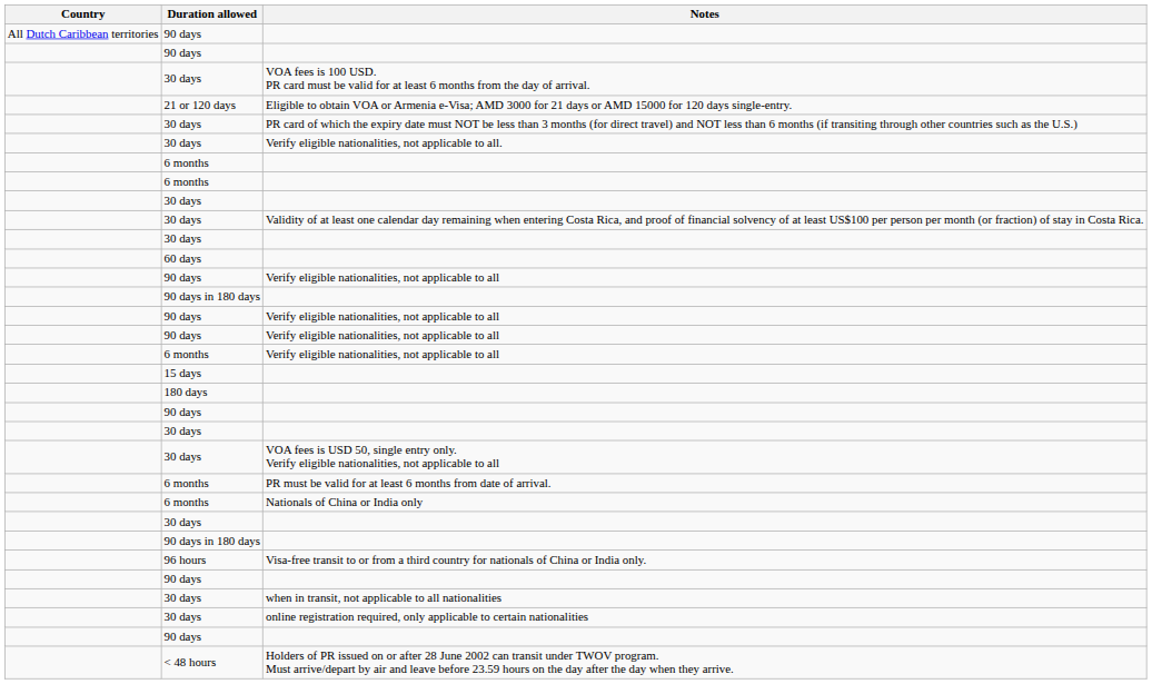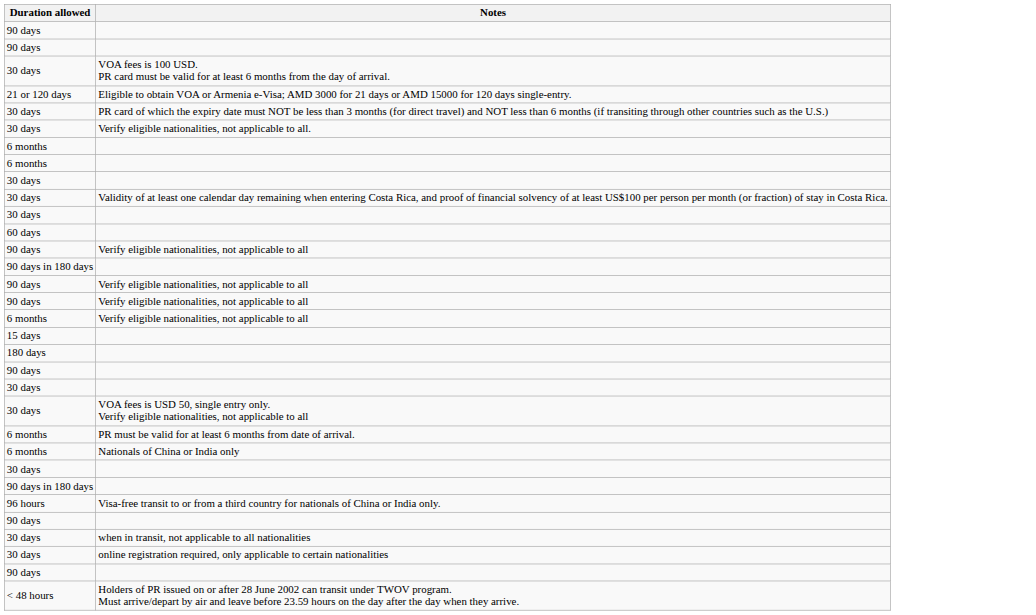 <table class="wikitable">
 <tr>
-<th>Country</th>
 <th>Duration allowed</th>
 <th>Notes</th>
 </tr>
 <tr>
-<td>All <a href='#'>Dutch Caribbean</a> territories</td>
 <td>90 days</td>
 <td></td>
 </tr>
 <tr>
-<td></td>
 <td>90 days</td>
 <td></td>
 </tr>
 <tr>
-<td></td>
 <td>30 days</td>
 <td>VOA fees is 100 USD.<br>PR card must be valid for at least 6 months from the day of arrival.</td>
 </tr>
 <tr>
-<td></td>
 <td>21 or 120 days</td>
 <td>Eligible to obtain VOA or Armenia e-Visa; AMD 3000 for 21 days or AMD 15000 for 120 days single-entry.</td>
 </tr>
 <tr>
-<td></td>
 <td>30 days</td>
 <td>PR card of which the expiry date must NOT be less than 3 months (for direct travel) and NOT less than 6 months (if transiting through other countries such as the U.S.)</td>
 </tr>
 <tr>
-<td></td>
 <td>30 days</td>
 <td>Verify eligible nationalities, not applicable to all.</td>
 </tr>
 <tr>
-<td></td>
 <td>6 months</td>
 <td></td>
 </tr>
 <tr>
-<td></td>
 <td>6 months</td>
 <td></td>
 </tr>
 <tr>
-<td></td>
 <td>30 days</td>
 <td></td>
 </tr>
 <tr>
-<td></td>
 <td>30 days</td>
 <td>Validity of at least one calendar day remaining when entering Costa Rica, and proof of financial solvency of at least US$100 per person per month (or fraction) of stay in Costa Rica.</td>
 </tr>
 <tr>
-<td></td>
 <td>30 days</td>
 <td></td>
 </tr>
 <tr>
-<td></td>
 <td>60 days</td>
 <td></td>
 </tr>
 <tr>
-<td></td>
 <td>90 days</td>
 <td>Verify eligible nationalities, not applicable to all</td>
 </tr>
 <tr>
-<td></td>
 <td>90 days in 180 days</td>
 <td></td>
 </tr>
 <tr>
-<td></td>
 <td>90 days</td>
 <td>Verify eligible nationalities, not applicable to all</td>
 </tr>
 <tr>
-<td></td>
 <td>90 days</td>
 <td>Verify eligible nationalities, not applicable to all</td>
 </tr>
 <tr>
-<td></td>
 <td>6 months</td>
 <td>Verify eligible nationalities, not applicable to all</td>
 </tr>
 <tr>
-<td></td>
 <td>15 days</td>
 <td></td>
 </tr>
 <tr>
-<td></td>
 <td>180 days</td>
 <td></td>
 </tr>
 <tr>
-<td></td>
 <td>90 days</td>
 <td></td>
 </tr>
 <tr>
-<td></td>
 <td>30 days</td>
 <td></td>
 </tr>
 <tr>
-<td></td>
 <td>30 days</td>
 <td>VOA fees is USD 50, single entry only.<br>Verify eligible nationalities, not applicable to all</td>
 </tr>
 <tr>
-<td></td>
 <td>6 months</td>
 <td>PR must be valid for at least 6 months from date of arrival.</td>
 </tr>
 <tr>
-<td></td>
 <td>6 months</td>
 <td>Nationals of China or India only</td>
 </tr>
 <tr>
-<td></td>
 <td>30 days</td>
 <td></td>
 </tr>
 <tr>
-<td></td>
 <td>90 days in 180 days</td>
 <td></td>
 </tr>
 <tr>
-<td></td>
 <td>96 hours</td>
 <td>Visa-free transit to or from a third country for nationals of China or India only.</td>
 </tr>
 <tr>
-<td></td>
 <td>90 days</td>
 <td></td>
 </tr>
 <tr>
-<td></td>
 <td>30 days</td>
 <td>when in transit, not applicable to all nationalities</td>
 </tr>
 <tr>
-<td></td>
 <td>30 days</td>
 <td>online registration required, only applicable to certain nationalities</td>
 </tr>
 <tr>
-<td></td>
 <td>90 days</td>
 <td></td>
 </tr>
 <tr>
-<td></td>
 <td>< 48 hours</td>
 <td>Holders of PR issued on or after 28 June 2002 can transit under TWOV program.<br>Must arrive/depart by air and leave before 23.59 hours on the day after the day when they arrive.</td>
 </tr>
 </table>
